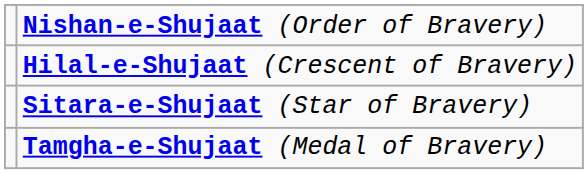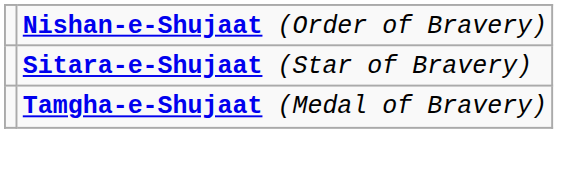 <table class="wikitable">
 <tr>
 <td></td>
 <td><strong><a href='#'>Nishan-e-Shujaat</a></strong> <em>(Order of Bravery)</em></td>
-</tr>
-<tr>
-<td></td>
-<td><strong><a href='#'>Hilal-e-Shujaat</a></strong> <em>(Crescent of Bravery)</em></td>
 </tr>
 <tr>
 <td></td>
 <td><strong><a href='#'>Sitara-e-Shujaat</a></strong> <em>(Star of Bravery)</em></td>
 </tr>
 <tr>
 <td></td>
 <td><strong><a href='#'>Tamgha-e-Shujaat</a></strong> <em>(Medal of Bravery)</em></td>
 </tr>
 </table>
